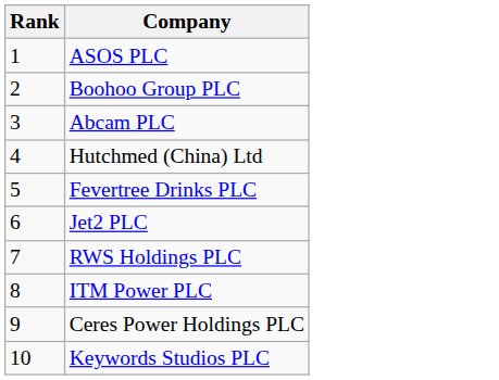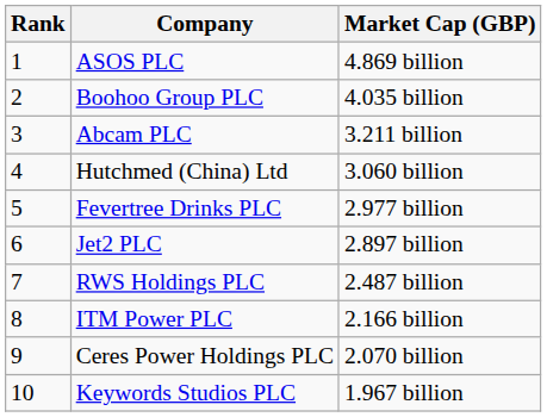 <table class="wikitable">
 <tr>
 <th>Rank</th>
 <th>Company</th>
+<th>Market Cap (GBP)</th>
 </tr>
 <tr>
 <td>1</td>
 <td><a href='#'>ASOS PLC</a></td>
+<td>4.869 billion</td>
 </tr>
 <tr>
 <td>2</td>
 <td><a href='#'>Boohoo Group PLC</a></td>
+<td>4.035 billion</td>
 </tr>
 <tr>
 <td>3</td>
 <td><a href='#'>Abcam PLC</a></td>
+<td>3.211 billion</td>
 </tr>
 <tr>
 <td>4</td>
 <td>Hutchmed (China) Ltd</td>
+<td>3.060 billion</td>
 </tr>
 <tr>
 <td>5</td>
 <td><a href='#'>Fevertree Drinks PLC</a></td>
+<td>2.977 billion</td>
 </tr>
 <tr>
 <td>6</td>
 <td><a href='#'>Jet2 PLC</a></td>
+<td>2.897 billion</td>
 </tr>
 <tr>
 <td>7</td>
 <td><a href='#'>RWS Holdings PLC</a></td>
+<td>2.487 billion</td>
 </tr>
 <tr>
 <td>8</td>
 <td><a href='#'>ITM Power PLC</a></td>
+<td>2.166 billion</td>
 </tr>
 <tr>
 <td>9</td>
 <td>Ceres Power Holdings PLC</td>
+<td>2.070 billion</td>
 </tr>
 <tr>
 <td>10</td>
 <td><a href='#'>Keywords Studios PLC</a></td>
+<td>1.967 billion</td>
 </tr>
 </table>
